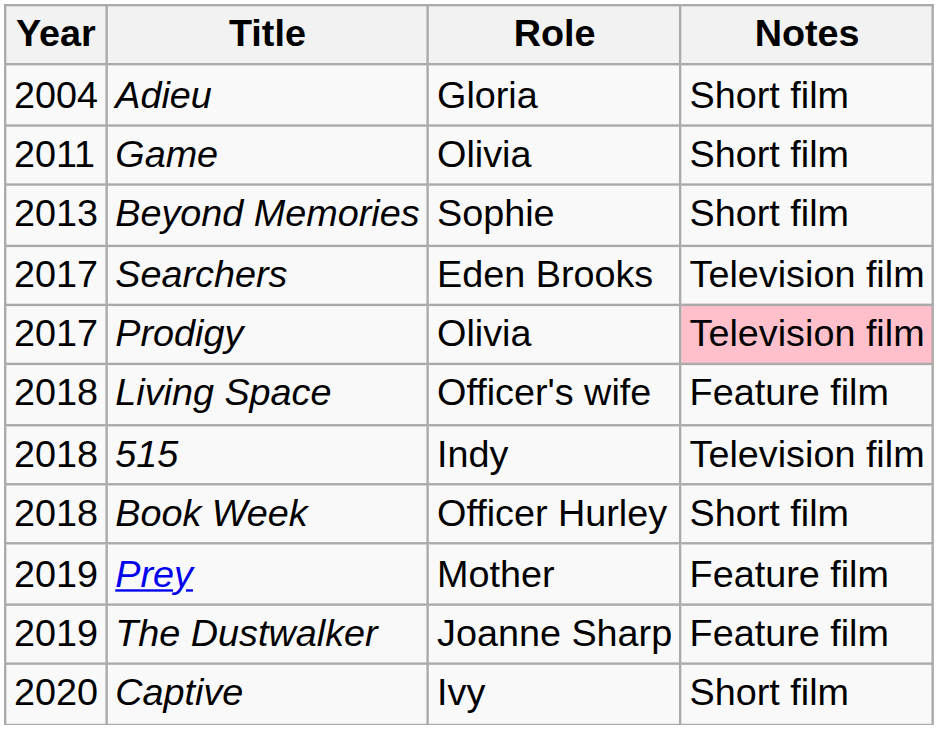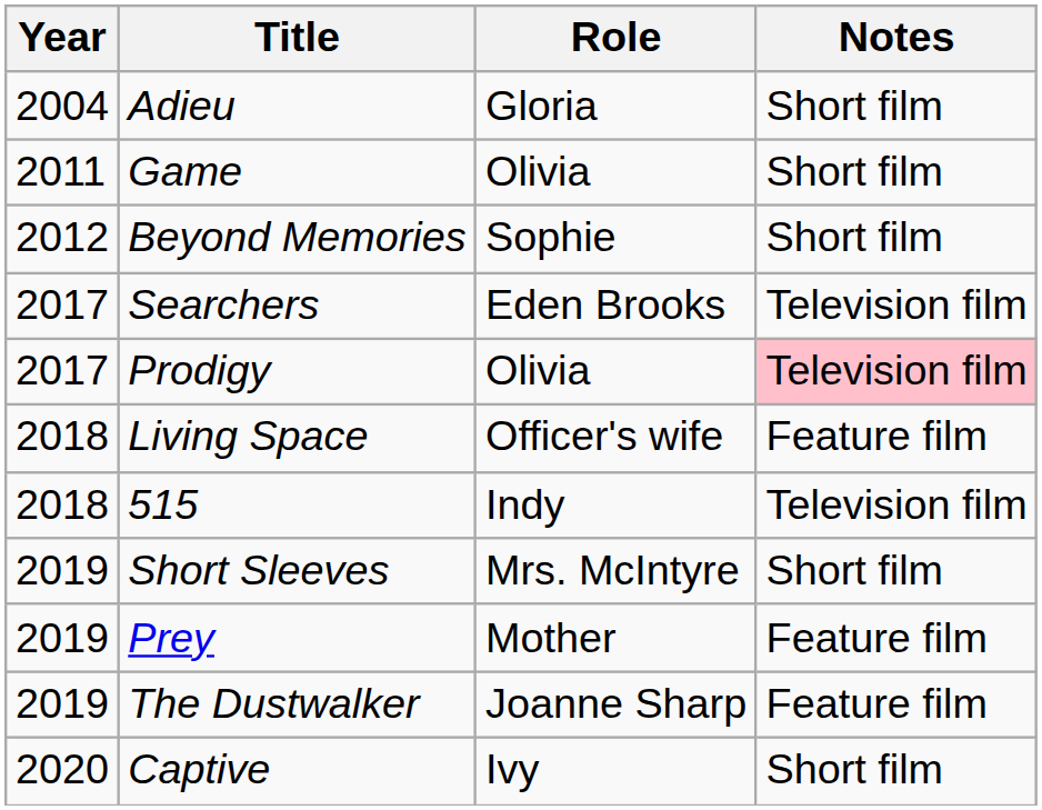 <table class="wikitable sortable">
 <tr>
 <th>Year</th>
 <th>Title</th>
 <th>Role</th>
 <th>Notes</th>
 </tr>
 <tr>
 <td>2004</td>
 <td><em>Adieu</em></td>
 <td>Gloria</td>
 <td>Short film</td>
 </tr>
 <tr>
 <td>2011</td>
 <td><em>Game</em></td>
 <td>Olivia</td>
 <td>Short film</td>
 </tr>
 <tr>
-<td>2013</td>
+<td>2012</td>
 <td><em>Beyond Memories</em></td>
 <td>Sophie</td>
 <td>Short film</td>
 </tr>
 <tr>
 <td>2017</td>
 <td><em>Searchers</em></td>
 <td>Eden Brooks</td>
 <td>Television film</td>
 </tr>
 <tr>
 <td>2017</td>
 <td><em>Prodigy</em></td>
 <td>Olivia</td>
 <td style="background: pink;">Television film</td>
 </tr>
 <tr>
 <td>2018</td>
 <td><em>Living Space</em></td>
 <td>Officer's wife</td>
 <td>Feature film</td>
 </tr>
 <tr>
 <td>2018</td>
 <td><em>515</em></td>
 <td>Indy</td>
 <td>Television film</td>
 </tr>
 <tr>
-<td>2018</td>
-<td><em>Book Week</em></td>
-<td>Officer Hurley</td>
+<td>2019</td>
+<td><em>Short Sleeves</em></td>
+<td>Mrs. McIntyre</td>
 <td>Short film</td>
 </tr>
 <tr>
 <td>2019</td>
 <td><em><a href='#'>Prey</a></em></td>
 <td>Mother</td>
 <td>Feature film</td>
 </tr>
 <tr>
 <td>2019</td>
 <td><em>The Dustwalker</em></td>
 <td>Joanne Sharp</td>
 <td>Feature film</td>
 </tr>
 <tr>
 <td>2020</td>
 <td><em>Captive</em></td>
 <td>Ivy</td>
 <td>Short film</td>
 </tr>
 </table>
